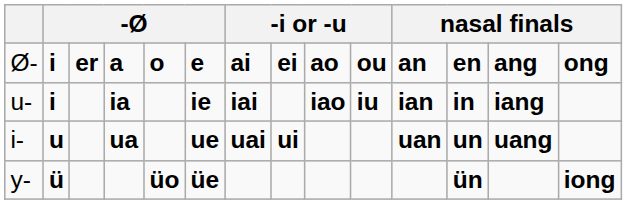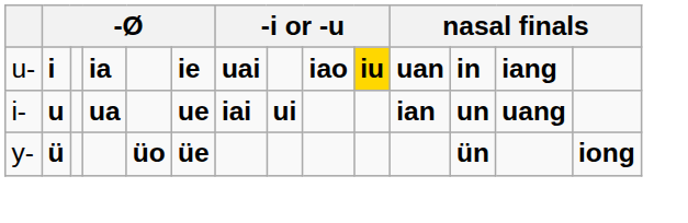 <table class="wikitable">
 <tr>
 <th></th>
 <th colspan="5"><strong>-Ø</strong></th>
 <th colspan="4"><strong>-i or -u</strong></th>
 <th colspan="4"><strong>nasal finals</strong></th>
 </tr>
 <tr>
-<td>Ø-</td>
-<td> <strong>i</strong></td>
-<td> <strong>er</strong></td>
-<td> <strong>a</strong></td>
-<td> <strong>o</strong></td>
-<td> <strong>e</strong></td>
-<td> <strong>ai</strong></td>
-<td> <strong>ei</strong></td>
-<td> <strong>ao</strong></td>
-<td> <strong>ou</strong></td>
-<td> <strong>an</strong></td>
-<td> <strong>en</strong></td>
-<td> <strong>ang</strong></td>
-<td> <strong>ong</strong></td>
-</tr>
-<tr>
 <td>u-</td>
 <td> <strong>i</strong></td>
 <td></td>
 <td> <strong>ia</strong></td>
 <td></td>
 <td> <strong>ie</strong></td>
-<td> <strong>iai</strong></td>
+<td> <strong>uai</strong></td>
 <td></td>
 <td> <strong>iao</strong></td>
-<td> <strong>iu</strong></td>
-<td> <strong>ian</strong></td>
+<td style="background: gold;"> <strong>iu</strong></td>
+<td> <strong>uan</strong></td>
 <td> <strong>in</strong></td>
 <td> <strong>iang</strong></td>
 <td></td>
 </tr>
 <tr>
 <td>i-</td>
 <td> <strong>u</strong></td>
 <td></td>
 <td> <strong>ua</strong></td>
 <td></td>
 <td> <strong>ue</strong></td>
-<td> <strong>uai</strong></td>
+<td> <strong>iai</strong></td>
 <td> <strong>ui</strong></td>
 <td></td>
 <td></td>
-<td> <strong>uan</strong></td>
+<td> <strong>ian</strong></td>
 <td> <strong>un</strong></td>
 <td> <strong>uang</strong></td>
 <td></td>
 </tr>
 <tr>
 <td>y-</td>
 <td> <strong>ü</strong></td>
 <td></td>
 <td></td>
 <td> <strong>üo</strong></td>
 <td> <strong>üe</strong></td>
 <td></td>
 <td></td>
 <td></td>
 <td></td>
 <td></td>
 <td> <strong>ün</strong></td>
 <td></td>
 <td> <strong>iong</strong></td>
 </tr>
 </table>
